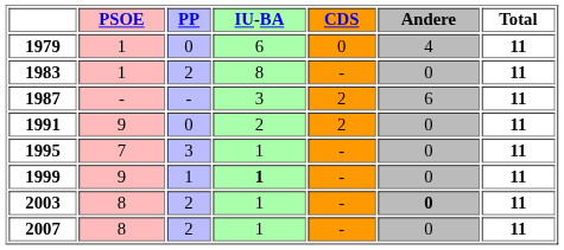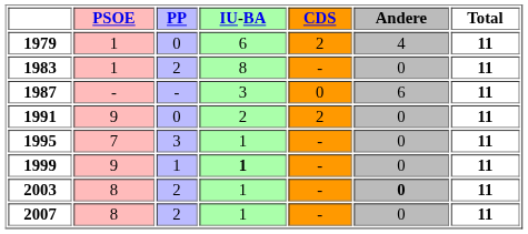 <table border="1" width="40%" align="center">
 <tr>
 <th></th>
 <th bgcolor="#ffbbbb" align="center"><a href='#'>PSOE</a></th>
 <th bgcolor="#bbbbff" align="center"><a href='#'>PP</a></th>
 <th bgcolor="#AAffAA" align="center"><a href='#'>IU</a>-<a href='#'>BA</a></th>
 <th bgcolor="#ff9900" align="center"><a href='#'>CDS</a></th>
 <th bgcolor="#bbbbbb" align="center">Andere</th>
 <th align="center">Total</th>
 </tr>
 <tr>
 <td align="center"><strong>1979</strong></td>
 <td bgcolor="#ffbbbb" align="center">1</td>
 <td bgcolor="#bbbbff" align="center">0</td>
 <td bgcolor="#AAffAA" align="center">6</td>
-<td bgcolor="#ff9900" align="center">0</td>
+<td bgcolor="#ff9900" align="center">2</td>
 <td bgcolor="#bbbbbb" align="center">4</td>
 <td align="center"><strong>11</strong></td>
 </tr>
 <tr>
 <td align="center"><strong>1983</strong></td>
 <td bgcolor="#ffbbbb" align="center">1</td>
 <td bgcolor="#bbbbff" align="center">2</td>
 <td bgcolor="#AAffAA" align="center">8</td>
 <td bgcolor="#ff9900" align="center">-</td>
 <td bgcolor="#bbbbbb" align="center">0</td>
 <td align="center"><strong>11</strong></td>
 </tr>
 <tr>
 <td align="center"><strong>1987</strong></td>
 <td bgcolor="#ffbbbb" align="center">-</td>
 <td bgcolor="#bbbbff" align="center">-</td>
 <td bgcolor="#AAffAA" align="center">3</td>
-<td bgcolor="#ff9900" align="center">2</td>
+<td bgcolor="#ff9900" align="center">0</td>
 <td bgcolor="#bbbbbb" align="center">6</td>
 <td align="center"><strong>11</strong></td>
 </tr>
 <tr>
 <td align="center"><strong>1991</strong></td>
 <td bgcolor="#ffbbbb" align="center">9</td>
 <td bgcolor="#bbbbff" align="center">0</td>
 <td bgcolor="#AAffAA" align="center">2</td>
 <td bgcolor="#ff9900" align="center">2</td>
 <td bgcolor="#bbbbbb" align="center">0</td>
 <td align="center"><strong>11</strong></td>
 </tr>
 <tr>
 <td align="center"><strong>1995</strong></td>
 <td bgcolor="#ffbbbb" align="center">7</td>
 <td bgcolor="#bbbbff" align="center">3</td>
 <td bgcolor="#AAffAA" align="center">1</td>
 <td bgcolor="#ff9900" align="center">-</td>
 <td bgcolor="#bbbbbb" align="center">0</td>
 <td align="center"><strong>11</strong></td>
 </tr>
 <tr>
 <td align="center"><strong>1999</strong></td>
 <td bgcolor="#ffbbbb" align="center">9</td>
 <td bgcolor="#bbbbff" align="center">1</td>
 <td bgcolor="#AAffAA" align="center"><strong>1</strong></td>
 <td bgcolor="#ff9900" align="center">-</td>
 <td bgcolor="#bbbbbb" align="center">0</td>
 <td align="center"><strong>11</strong></td>
 </tr>
 <tr>
 <td align="center"><strong>2003</strong></td>
 <td bgcolor="#ffbbbb" align="center">8</td>
 <td bgcolor="#bbbbff" align="center">2</td>
 <td bgcolor="#AAffAA" align="center">1</td>
 <td bgcolor="#ff9900" align="center">-</td>
 <td bgcolor="#bbbbbb" align="center"><strong>0</strong></td>
 <td align="center"><strong>11</strong></td>
 </tr>
 <tr>
 <td align="center"><strong>2007</strong></td>
 <td bgcolor="#ffbbbb" align="center">8</td>
 <td bgcolor="#bbbbff" align="center">2</td>
 <td bgcolor="#AAffAA" align="center">1</td>
 <td bgcolor="#ff9900" align="center">-</td>
 <td bgcolor="#bbbbbb" align="center">0</td>
 <td align="center"><strong>11</strong></td>
 </tr>
 </table>
